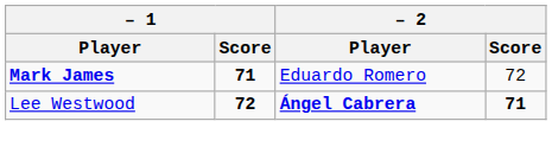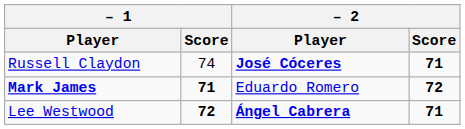 <table class=wikitable>
 <tr>
 <th colspan=2> – 1</th>
 <th colspan=2> – 2</th>
 </tr>
 <tr>
 <th width=150>Player</th>
 <th>Score</th>
 <th width=150>Player</th>
 <th>Score</th>
 </tr>
 <tr>
+<td><a href='#'>Russell Claydon</a></td>
+<td align=center>74</td>
+<td><strong><a href='#'>José Cóceres</a></strong></td>
+<td align=center><strong>71</strong></td>
+</tr>
+<tr>
 <td><strong><a href='#'>Mark James</a></strong></td>
 <td align=center><strong>71</strong></td>
 <td><a href='#'>Eduardo Romero</a></td>
-<td align=center>72</td>
+<td align=center><strong>72</strong></td>
 </tr>
 <tr>
 <td><a href='#'>Lee Westwood</a></td>
 <td align=center><strong>72</strong></td>
 <td><strong><a href='#'>Ángel Cabrera</a></strong></td>
 <td align=center><strong>71</strong></td>
 </tr>
 </table>
